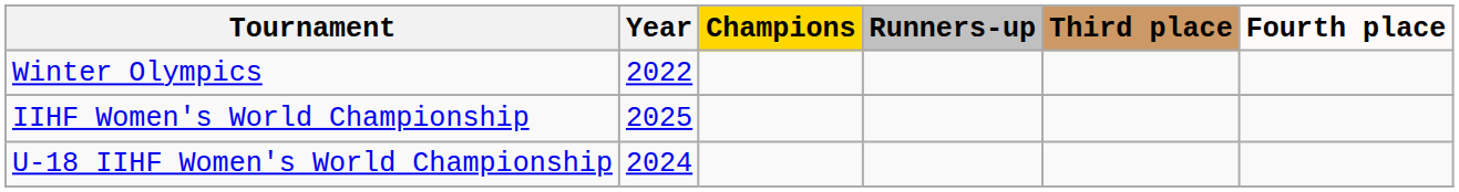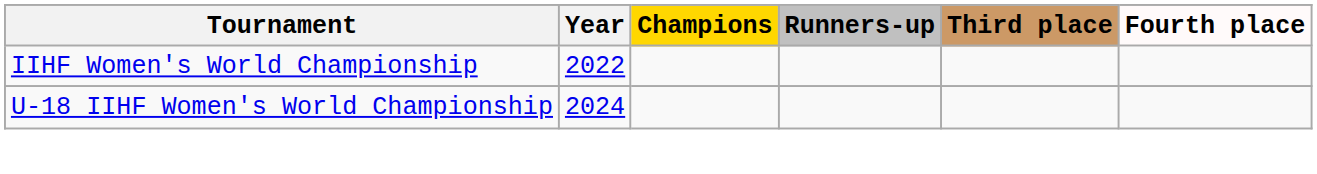 <table class="wikitable">
 <tr>
 <th>Tournament</th>
 <th>Year</th>
 <th style="background-color:gold;">Champions</th>
 <th style="background-color:silver;">Runners-up</th>
 <th style="background-color:#c96;">Third place</th>
 <th style="background-color:snow;">Fourth place</th>
 </tr>
 <tr>
-<td><a href='#'>Winter Olympics</a></td>
+<td><a href='#'>IIHF Women's World Championship</a></td>
 <td> <a href='#'>2022</a></td>
-<td></td>
-<td></td>
-<td></td>
-<td></td>
-</tr>
-<tr>
-<td><a href='#'>IIHF Women's World Championship</a></td>
-<td> <a href='#'>2025</a></td>
 <td></td>
 <td></td>
 <td></td>
 <td></td>
 </tr>
 <tr>
 <td><a href='#'>U-18 IIHF Women's World Championship</a></td>
 <td> <a href='#'>2024</a></td>
 <td></td>
 <td></td>
 <td></td>
 <td></td>
 </tr>
 </table>
